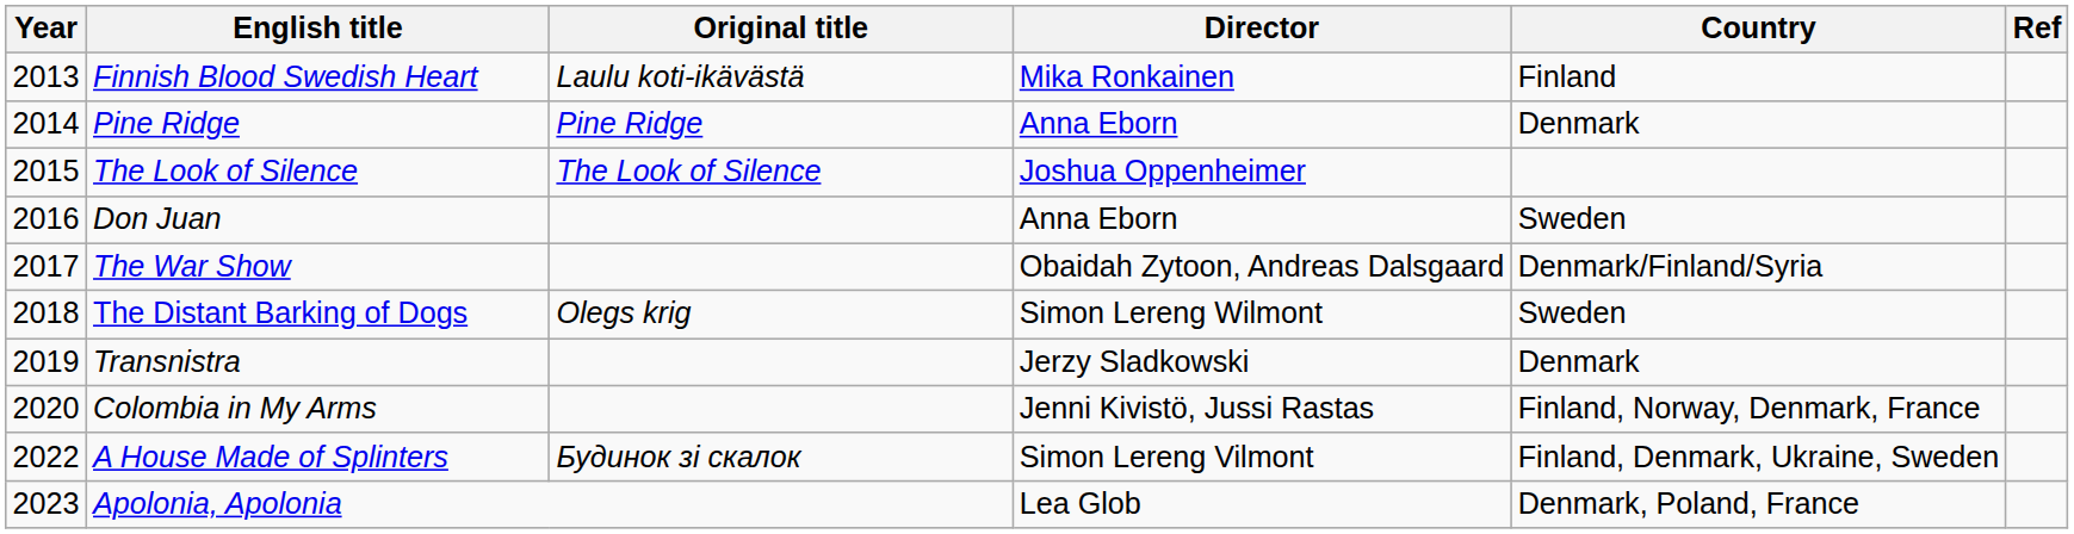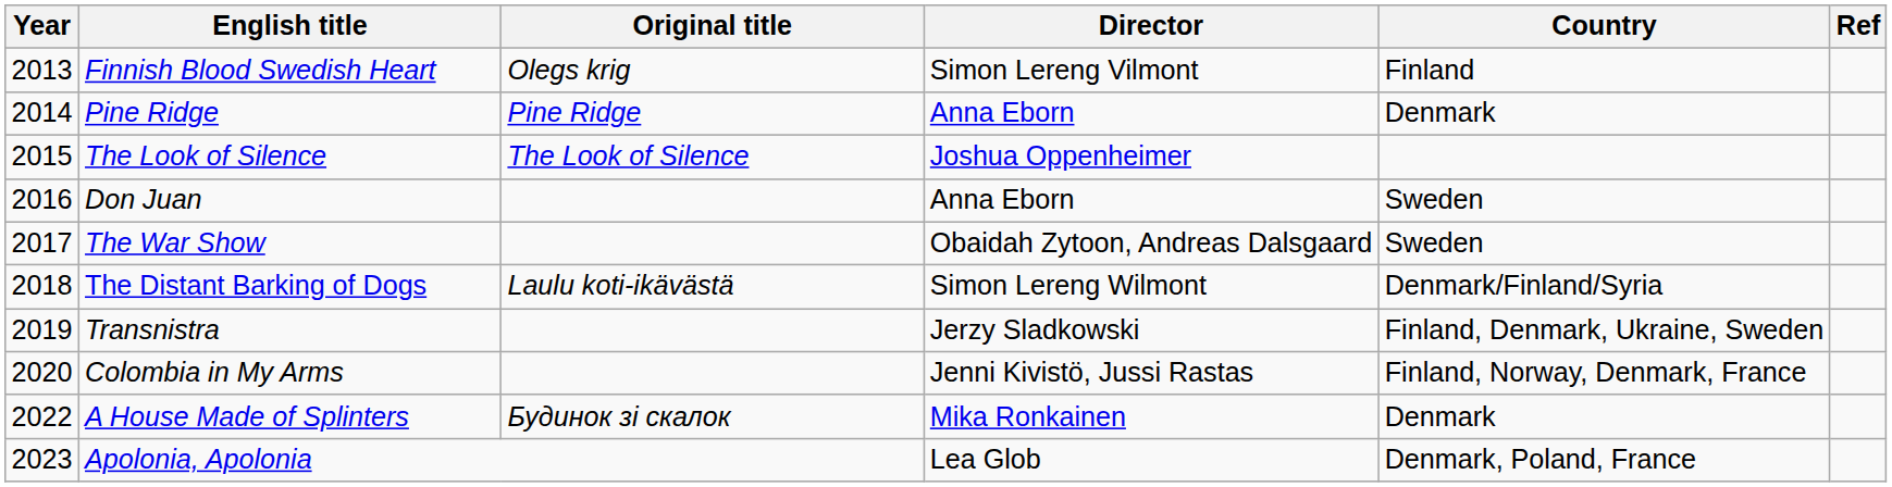 <table class="sortable wikitable">
 <tr>
 <th>Year</th>
 <th style="width:15em">English title</th>
 <th style="width:15em">Original title</th>
 <th>Director</th>
 <th>Country</th>
 <th>Ref</th>
 </tr>
 <tr>
 <td align=center>2013</td>
 <td><em><a href='#'>Finnish Blood Swedish Heart</a></em></td>
-<td><em>Laulu koti-ikävästä</em></td>
-<td><a href='#'>Mika Ronkainen</a></td>
+<td><em>Olegs krig</em></td>
+<td>Simon Lereng Vilmont</td>
 <td>Finland</td>
 <td></td>
 </tr>
 <tr>
 <td align=center>2014</td>
 <td><em><a href='#'>Pine Ridge</a></em></td>
 <td><em><a href='#'>Pine Ridge</a></em></td>
 <td><a href='#'>Anna Eborn</a></td>
 <td>Denmark</td>
 <td></td>
 </tr>
 <tr>
 <td align=center>2015</td>
 <td><em><a href='#'>The Look of Silence</a></em></td>
 <td><em><a href='#'>The Look of Silence</a></em></td>
 <td><a href='#'>Joshua Oppenheimer</a></td>
 <td></td>
 <td align=center></td>
 </tr>
 <tr>
 <td align=center>2016</td>
 <td><em>Don Juan</em></td>
 <td></td>
 <td>Anna Eborn</td>
 <td>Sweden</td>
 <td align=center></td>
 </tr>
 <tr>
 <td align=center>2017</td>
 <td><em><a href='#'>The War Show</a></em></td>
 <td></td>
 <td>Obaidah Zytoon, Andreas Dalsgaard</td>
-<td>Denmark/Finland/Syria</td>
+<td>Sweden</td>
 <td align=center></td>
 </tr>
 <tr>
 <td align=center>2018</td>
 <td><a href='#'>The Distant Barking of Dogs</a></td>
-<td><em>Olegs krig</em></td>
+<td><em>Laulu koti-ikävästä</em></td>
 <td>Simon Lereng Wilmont</td>
-<td>Sweden</td>
+<td>Denmark/Finland/Syria</td>
 <td align=center></td>
 </tr>
 <tr>
 <td align=center>2019</td>
 <td><em>Transnistra</em></td>
 <td></td>
 <td>Jerzy Sladkowski</td>
-<td>Denmark</td>
+<td>Finland, Denmark, Ukraine, Sweden</td>
 <td align=center></td>
 </tr>
 <tr>
 <td align=center>2020</td>
 <td><em>Colombia in My Arms</em></td>
 <td></td>
 <td>Jenni Kivistö, Jussi Rastas</td>
 <td>Finland, Norway, Denmark, France</td>
 <td align=center></td>
 </tr>
 <tr>
 <td align=center>2022</td>
 <td><em><a href='#'>A House Made of Splinters</a></em></td>
 <td><em>Будинок зі скалок</em></td>
-<td>Simon Lereng Vilmont</td>
-<td>Finland, Denmark, Ukraine, Sweden</td>
+<td><a href='#'>Mika Ronkainen</a></td>
+<td>Denmark</td>
 <td style="text-align:center"></td>
 </tr>
 <tr>
 <td align=center>2023</td>
 <td colspan=2><em><a href='#'>Apolonia, Apolonia</a></em></td>
 <td>Lea Glob</td>
 <td>Denmark, Poland, France</td>
 <td style="text-align:center"></td>
 </tr>
 </table>
